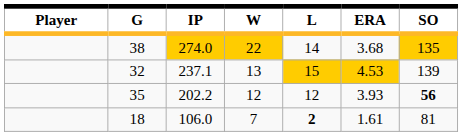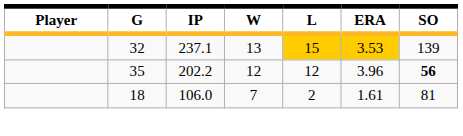 <table class="wikitable sortable">
 <tr>
 <th style="background:#FFFFFF; border-top:#000000 5px solid; border-bottom:#FDB827 5px solid;" width="16%">Player</th>
 <th style="background:#FFFFFF; border-top:#000000 5px solid; border-bottom:#FDB827 5px solid;" width="9%">G</th>
 <th style="background:#FFFFFF; border-top:#000000 5px solid; border-bottom:#FDB827 5px solid;" width="9%">IP</th>
 <th style="background:#FFFFFF; border-top:#000000 5px solid; border-bottom:#FDB827 5px solid;" width="9%">W</th>
 <th style="background:#FFFFFF; border-top:#000000 5px solid; border-bottom:#FDB827 5px solid;" width="9%">L</th>
 <th style="background:#FFFFFF; border-top:#000000 5px solid; border-bottom:#FDB827 5px solid;" width="9%">ERA</th>
 <th style="background:#FFFFFF; border-top:#000000 5px solid; border-bottom:#FDB827 5px solid;" width="9%">SO</th>
 </tr>
 <tr align="center">
 <td></td>
-<td>38</td>
-<td bgcolor="#FFCC00">274.0</td>
-<td bgcolor="#FFCC00">22</td>
-<td>14</td>
-<td>3.68</td>
-<td bgcolor="#FFCC00">135</td>
-</tr>
-<tr align="center">
-<td></td>
 <td>32</td>
 <td>237.1</td>
 <td>13</td>
 <td bgcolor="#FFCC00">15</td>
-<td bgcolor="#FFCC00">4.53</td>
+<td bgcolor="#FFCC00">3.53</td>
 <td>139</td>
 </tr>
 <tr align="center">
 <td></td>
 <td>35</td>
 <td>202.2</td>
 <td>12</td>
 <td>12</td>
-<td>3.93</td>
+<td>3.96</td>
 <td><strong>56</strong></td>
 </tr>
 <tr align="center">
 <td></td>
 <td>18</td>
 <td>106.0</td>
 <td>7</td>
-<td><strong>2</strong></td>
+<td>2</td>
 <td>1.61</td>
 <td>81</td>
 </tr>
 </table>
